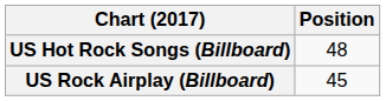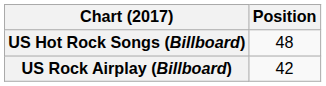 <table class="wikitable plainrowheaders">
 <tr>
 <th>Chart (2017)</th>
 <th>Position</th>
 </tr>
 <tr>
 <th scope="row">US Hot Rock Songs (<em>Billboard</em>)</th>
 <td align="center">48</td>
 </tr>
 <tr>
 <th scope="row">US Rock Airplay (<em>Billboard</em>)</th>
-<td align="center">45</td>
+<td align="center">42</td>
 </tr>
 </table>
